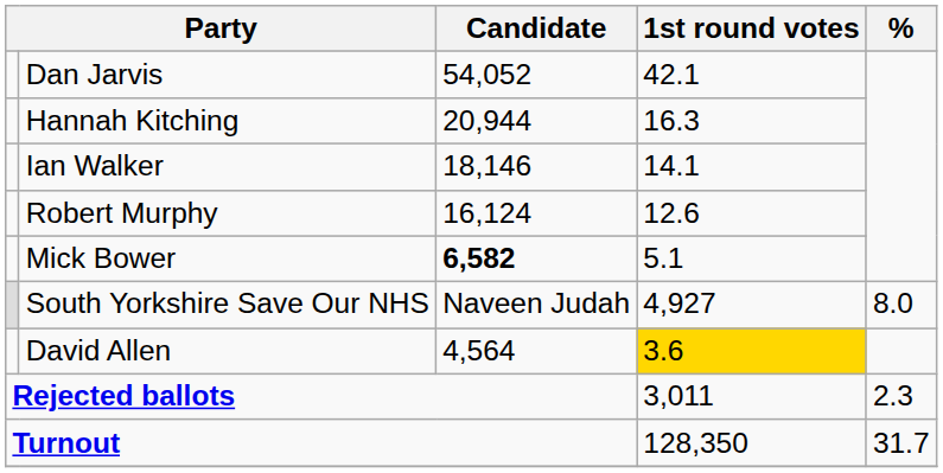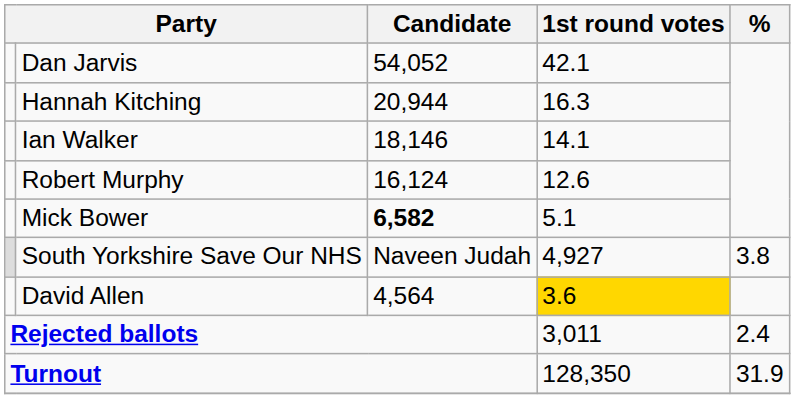 <table class="wikitable">
 <tr>
 <th colspan=2>Party</th>
 <th scope="col">Candidate</th>
 <th scope="col">1st round votes</th>
 <th scope="col">%</th>
 </tr>
 <tr>
 <td></td>
 <td>Dan Jarvis</td>
 <td>54,052</td>
 <td>42.1</td>
 </tr>
 <tr>
 <td></td>
 <td>Hannah Kitching</td>
 <td>20,944</td>
 <td>16.3</td>
 </tr>
 <tr>
 <td></td>
 <td>Ian Walker</td>
 <td>18,146</td>
 <td>14.1</td>
 </tr>
 <tr>
 <td></td>
 <td>Robert Murphy</td>
 <td>16,124</td>
 <td>12.6</td>
 </tr>
 <tr>
 <td></td>
 <td>Mick Bower</td>
 <td><strong>6,582</strong></td>
 <td>5.1</td>
 </tr>
 <tr>
 <td bgcolor="#DDDDDD"></td>
 <td>South Yorkshire Save Our NHS</td>
 <td>Naveen Judah</td>
 <td>4,927</td>
-<td>8.0</td>
+<td>3.8</td>
 </tr>
 <tr>
 <td></td>
 <td>David Allen</td>
 <td>4,564</td>
 <td style="background: gold;">3.6</td>
 </tr>
 <tr>
 <td colspan="3"><strong><a href='#'>Rejected ballots</a></strong></td>
 <td>3,011</td>
-<td>2.3</td>
+<td>2.4</td>
 </tr>
 <tr>
 <td colspan="3"><strong><a href='#'>Turnout</a></strong></td>
 <td>128,350</td>
-<td>31.7</td>
+<td>31.9</td>
 </tr>
 <tr>
 </tr>
 </table>
